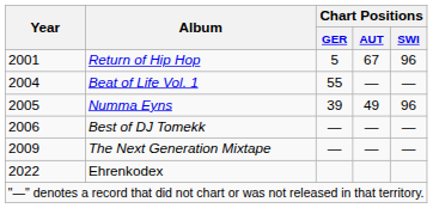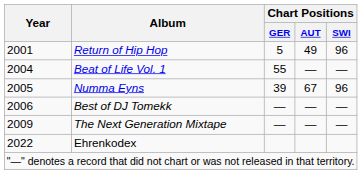 <table class="wikitable">
 <tr>
 <th rowspan="2">Year</th>
 <th style="width:257px;" rowspan="2"><strong>Album</strong></th>
 <th colspan="3"><strong>Chart Positions</strong></th>
 </tr>
 <tr>
 <th style="width:35px;"><small><a href='#'>GER</a></small><br></th>
 <th style="width:35px;"><small><a href='#'>AUT</a></small><br></th>
 <th style="width:35px;"><small><a href='#'>SWI</a></small><br></th>
 </tr>
 <tr>
 <td>2001</td>
 <td><em><a href='#'>Return of Hip Hop</a></em></td>
 <td style="text-align:center;">5</td>
-<td style="text-align:center;">67</td>
+<td style="text-align:center;">49</td>
 <td style="text-align:center;">96</td>
 </tr>
 <tr>
 <td>2004</td>
 <td><em><a href='#'>Beat of Life Vol. 1</a></em></td>
 <td style="text-align:center;">55</td>
 <td style="text-align:center;">—</td>
 <td style="text-align:center;">—</td>
 </tr>
 <tr>
 <td>2005</td>
 <td><em><a href='#'>Numma Eyns</a></em></td>
 <td style="text-align:center;">39</td>
-<td style="text-align:center;">49</td>
+<td style="text-align:center;">67</td>
 <td style="text-align:center;">96</td>
 </tr>
 <tr>
 <td>2006</td>
 <td><em>Best of DJ Tomekk</em></td>
 <td style="text-align:center;">—</td>
 <td style="text-align:center;">—</td>
 <td style="text-align:center;">—</td>
 </tr>
 <tr>
 <td>2009</td>
 <td><em>The Next Generation Mixtape</em></td>
 <td style="text-align:center;">—</td>
 <td style="text-align:center;">—</td>
 <td style="text-align:center;">—</td>
 </tr>
 <tr>
 <td>2022</td>
 <td>Ehrenkodex</td>
 <td></td>
 <td></td>
 <td></td>
 </tr>
 <tr>
 <td colspan="5" align="center" style="font-size:90%">"—" denotes a record that did not chart or was not released in that territory.</td>
 </tr>
 </table>
